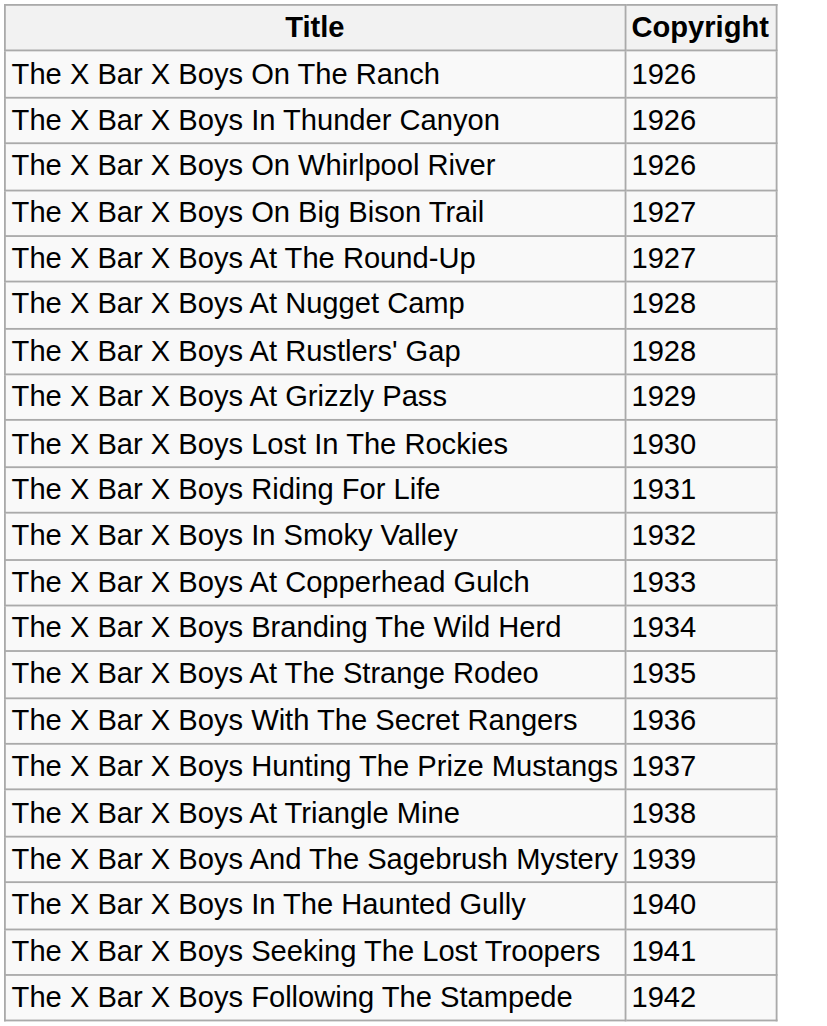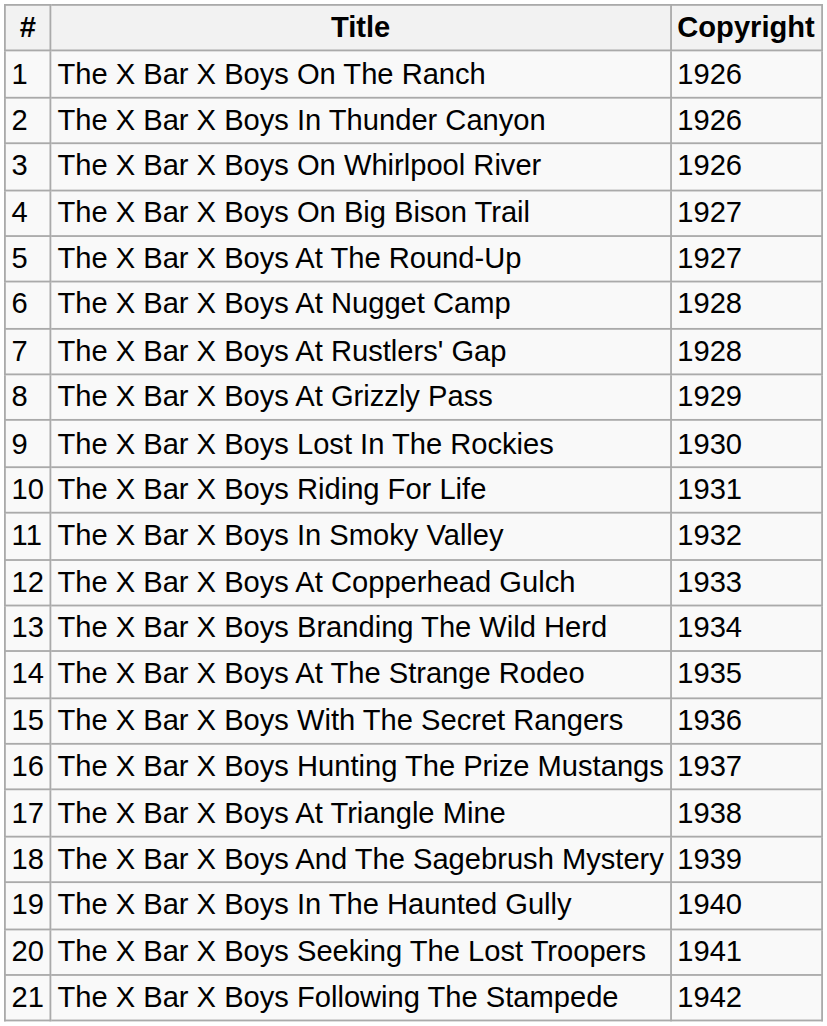 <table class="wikitable">
 <tr>
+<th>#</th>
 <th>Title</th>
 <th>Copyright</th>
 </tr>
 <tr>
+<td>1</td>
 <td>The X Bar X Boys On The Ranch</td>
 <td>1926</td>
 </tr>
 <tr>
+<td>2</td>
 <td>The X Bar X Boys In Thunder Canyon</td>
 <td>1926</td>
 </tr>
 <tr>
+<td>3</td>
 <td>The X Bar X Boys On Whirlpool River</td>
 <td>1926</td>
 </tr>
 <tr>
+<td>4</td>
 <td>The X Bar X Boys On Big Bison Trail</td>
 <td>1927</td>
 </tr>
 <tr>
+<td>5</td>
 <td>The X Bar X Boys At The Round-Up</td>
 <td>1927</td>
 </tr>
 <tr>
+<td>6</td>
 <td>The X Bar X Boys At Nugget Camp</td>
 <td>1928</td>
 </tr>
 <tr>
+<td>7</td>
 <td>The X Bar X Boys At Rustlers' Gap</td>
 <td>1928</td>
 </tr>
 <tr>
+<td>8</td>
 <td>The X Bar X Boys At Grizzly Pass</td>
 <td>1929</td>
 </tr>
 <tr>
+<td>9</td>
 <td>The X Bar X Boys Lost In The Rockies</td>
 <td>1930</td>
 </tr>
 <tr>
+<td>10</td>
 <td>The X Bar X Boys Riding For Life</td>
 <td>1931</td>
 </tr>
 <tr>
+<td>11</td>
 <td>The X Bar X Boys In Smoky Valley</td>
 <td>1932</td>
 </tr>
 <tr>
+<td>12</td>
 <td>The X Bar X Boys At Copperhead Gulch</td>
 <td>1933</td>
 </tr>
 <tr>
+<td>13</td>
 <td>The X Bar X Boys Branding The Wild Herd</td>
 <td>1934</td>
 </tr>
 <tr>
+<td>14</td>
 <td>The X Bar X Boys At The Strange Rodeo</td>
 <td>1935</td>
 </tr>
 <tr>
+<td>15</td>
 <td>The X Bar X Boys With The Secret Rangers</td>
 <td>1936</td>
 </tr>
 <tr>
+<td>16</td>
 <td>The X Bar X Boys Hunting The Prize Mustangs</td>
 <td>1937</td>
 </tr>
 <tr>
+<td>17</td>
 <td>The X Bar X Boys At Triangle Mine</td>
 <td>1938</td>
 </tr>
 <tr>
+<td>18</td>
 <td>The X Bar X Boys And The Sagebrush Mystery</td>
 <td>1939</td>
 </tr>
 <tr>
+<td>19</td>
 <td>The X Bar X Boys In The Haunted Gully</td>
 <td>1940</td>
 </tr>
 <tr>
+<td>20</td>
 <td>The X Bar X Boys Seeking The Lost Troopers</td>
 <td>1941</td>
 </tr>
 <tr>
+<td>21</td>
 <td>The X Bar X Boys Following The Stampede</td>
 <td>1942</td>
 </tr>
 </table>
